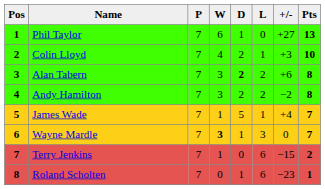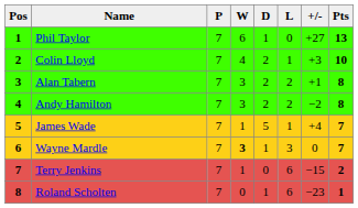 <table style=border-collapse:collapse border=1 cellspacing=0 cellpadding=5>
 <tr align=center bgcolor=#efefef>
 <th width=20>Pos</th>
 <th width=220>Name</th>
 <th width=20>P</th>
 <th width=20>W</th>
 <th width=20>D</th>
 <th width=20>L</th>
 <th width=20>+/-</th>
 <th width=20>Pts</th>
 </tr>
 <tr align=center bgcolor="#3FFF00">
 <td><strong>1</strong></td>
 <td align="left"> <a href='#'>Phil Taylor</a></td>
 <td>7</td>
 <td>6</td>
 <td>1</td>
 <td>0</td>
 <td>+27</td>
 <td><strong>13</strong></td>
 </tr>
 <tr align=center bgcolor="#3FFF00">
 <td><strong>2</strong></td>
 <td align="left"> <a href='#'>Colin Lloyd</a></td>
 <td>7</td>
 <td>4</td>
 <td>2</td>
 <td>1</td>
 <td>+3</td>
 <td><strong>10</strong></td>
 </tr>
 <tr align=center bgcolor="#3FFF00">
 <td><strong>3</strong></td>
 <td align="left"> <a href='#'>Alan Tabern</a></td>
 <td>7</td>
 <td>3</td>
-<td><strong>2</strong></td>
 <td>2</td>
-<td>+6</td>
+<td>2</td>
+<td>+1</td>
 <td><strong>8</strong></td>
 </tr>
 <tr align=center bgcolor="#3FFF00">
 <td><strong>4</strong></td>
 <td align="left"> <a href='#'>Andy Hamilton</a></td>
 <td>7</td>
 <td>3</td>
 <td>2</td>
 <td>2</td>
 <td>−2</td>
 <td><strong>8</strong></td>
 </tr>
 <tr align=center bgcolor="#FDD017">
 <td><strong>5</strong></td>
 <td align="left"> <a href='#'>James Wade</a></td>
 <td>7</td>
 <td>1</td>
 <td>5</td>
 <td>1</td>
 <td>+4</td>
 <td><strong>7</strong></td>
 </tr>
 <tr align=center bgcolor="#FDD017">
 <td><strong>6</strong></td>
 <td align="left"> <a href='#'>Wayne Mardle</a></td>
 <td>7</td>
 <td><strong>3</strong></td>
 <td>1</td>
 <td>3</td>
 <td>0</td>
 <td><strong>7</strong></td>
 </tr>
 <tr align=center bgcolor="#E55451">
 <td><strong>7</strong></td>
 <td align="left"> <a href='#'>Terry Jenkins</a></td>
 <td>7</td>
 <td>1</td>
 <td>0</td>
 <td>6</td>
 <td>−15</td>
 <td><strong>2</strong></td>
 </tr>
 <tr align=center bgcolor="#E55451">
 <td><strong>8</strong></td>
 <td align="left"> <a href='#'>Roland Scholten</a></td>
 <td>7</td>
 <td>0</td>
 <td>1</td>
 <td>6</td>
 <td>−23</td>
 <td><strong>1</strong></td>
 </tr>
 </table>
